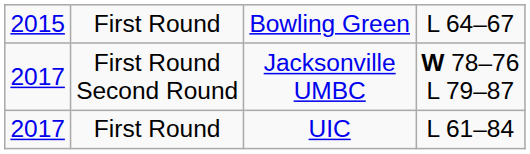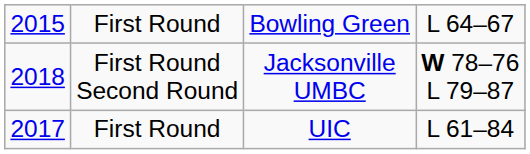 <table class="wikitable" style="text-align:center">
 <tr>
 <td><a href='#'>2015</a></td>
 <td>First Round</td>
 <td><a href='#'>Bowling Green</a></td>
 <td>L 64–67</td>
 </tr>
 <tr>
-<td><a href='#'>2017</a></td>
+<td><a href='#'>2018</a></td>
 <td>First Round<br>Second Round</td>
 <td><a href='#'>Jacksonville</a><br><a href='#'>UMBC</a></td>
 <td><strong>W</strong> 78–76<br>L 79–87</td>
 </tr>
 <tr>
 <td><a href='#'>2017</a></td>
 <td>First Round</td>
 <td><a href='#'>UIC</a></td>
 <td>L 61–84</td>
 </tr>
 </table>
